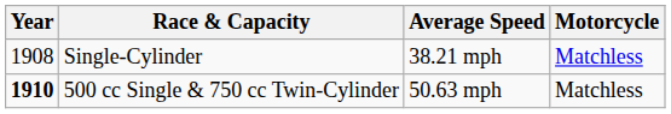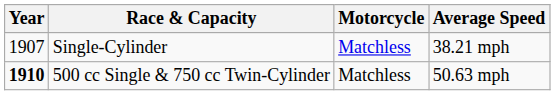 <table class="wikitable">
 <tr style="background:#CCCCCC;">
 <th>Year</th>
 <th>Race & Capacity</th>
+<th>Motorcycle</th>
 <th>Average Speed</th>
-<th>Motorcycle</th>
 </tr>
 <tr>
-<td>1908</td>
+<td>1907</td>
 <td>Single-Cylinder</td>
+<td><a href='#'>Matchless</a></td>
 <td>38.21 mph</td>
-<td><a href='#'>Matchless</a></td>
 </tr>
 <tr>
 <td><strong>1910</strong></td>
 <td>500 cc Single & 750 cc Twin-Cylinder</td>
+<td>Matchless</td>
 <td>50.63 mph</td>
-<td>Matchless</td>
 </tr>
 </table>
